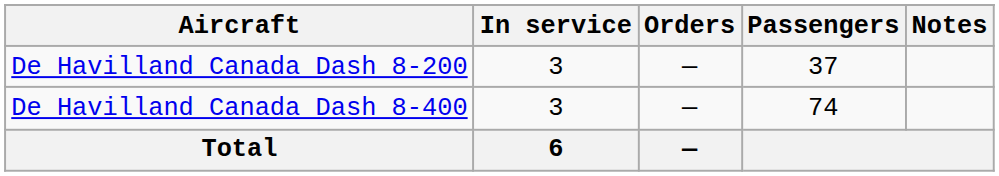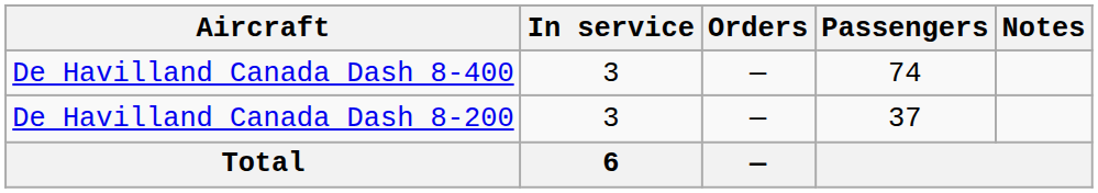 <table class="wikitable" style="margin:auto;border-collapse:collapse;text-align:center">
 <tr>
 </tr>
 <tr>
 <th>Aircraft</th>
 <th>In service</th>
 <th>Orders</th>
 <th>Passengers</th>
 <th>Notes</th>
 </tr>
 <tr>
+<td><a href='#'>De Havilland Canada Dash 8-400</a></td>
+<td>3</td>
+<td>—</td>
+<td>74</td>
+<td></td>
+</tr>
+<tr>
 <td><a href='#'>De Havilland Canada Dash 8-200</a></td>
 <td>3</td>
 <td>—</td>
 <td>37</td>
-<td></td>
-</tr>
-<tr>
-<td><a href='#'>De Havilland Canada Dash 8-400</a></td>
-<td>3</td>
-<td>—</td>
-<td>74</td>
 <td></td>
 </tr>
 <tr>
 <th>Total</th>
 <th>6</th>
 <th>—</th>
 <th colspan=2></th>
 </tr>
 </table>
